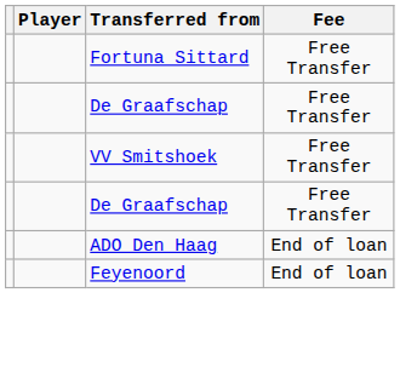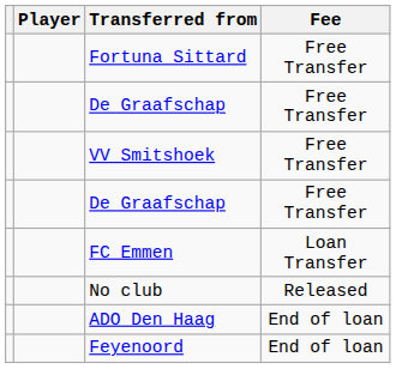 <table class="wikitable plainrowheaders sortable">
 <tr>
 <th></th>
 <th scope=col>Player</th>
 <th>Transferred from</th>
 <th !scope=col; style="width: 90px;">Fee</th>
 </tr>
 <tr>
 <td align=center></td>
 <td></td>
 <td> <a href='#'>Fortuna Sittard</a></td>
 <td align=center>Free Transfer</td>
 </tr>
 <tr>
 <td align=center></td>
 <td></td>
 <td> <a href='#'>De Graafschap</a></td>
 <td align=center>Free Transfer</td>
 </tr>
 <tr>
 <td align=center></td>
 <td></td>
 <td> <a href='#'>VV Smitshoek</a></td>
 <td align=center>Free Transfer</td>
 </tr>
 <tr>
 <td align=center></td>
 <td></td>
 <td> <a href='#'>De Graafschap</a></td>
 <td align=center>Free Transfer</td>
 </tr>
 <tr>
 <td align=center></td>
 <td></td>
+<td> <a href='#'>FC Emmen</a></td>
+<td align=center>Loan Transfer</td>
+</tr>
+<tr>
+<td align=center></td>
+<td></td>
+<td>No club</td>
+<td align=center>Released</td>
+</tr>
+<tr>
+<td align=center></td>
+<td></td>
 <td> <a href='#'>ADO Den Haag</a></td>
 <td align=center>End of loan</td>
 </tr>
 <tr>
 <td align=center></td>
 <td></td>
 <td> <a href='#'>Feyenoord</a></td>
 <td align=center>End of loan</td>
 </tr>
 </table>
